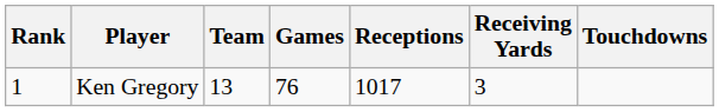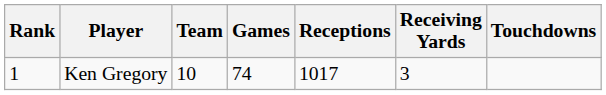 <table class="wikitable sortable">
 <tr>
 <th>Rank</th>
 <th>Player</th>
 <th>Team</th>
 <th>Games</th>
 <th>Receptions</th>
 <th>Receiving<br>Yards</th>
 <th>Touchdowns</th>
 </tr>
 <tr>
 <td>1</td>
 <td>Ken Gregory</td>
-<td Whittier>13</td>
-<td>76</td>
+<td Whittier>10</td>
+<td>74</td>
 <td>1017</td>
 <td>3</td>
 </tr>
 </table>
